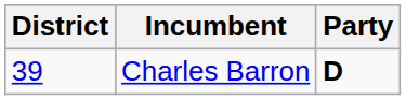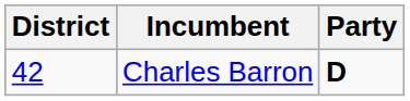 <table class="wikitable">
 <tr>
 <th>District</th>
 <th>Incumbent</th>
 <th>Party</th>
 </tr>
 <tr>
-<td><a href='#'>39</a></td>
+<td><a href='#'>42</a></td>
 <td><a href='#'>Charles Barron</a></td>
 <td><strong>D</strong></td>
 </tr>
 </table>
